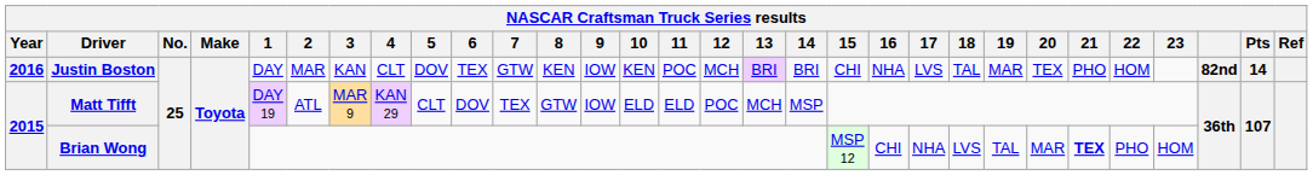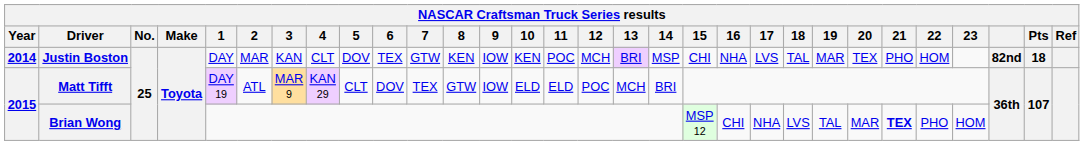 <table class="wikitable" style="text-align:center; font-size:75%">
 <tr>
 <th colspan=30><a href='#'>NASCAR Craftsman Truck Series</a> results</th>
 </tr>
 <tr>
 <th>Year</th>
 <th>Driver</th>
 <th>No.</th>
 <th>Make</th>
 <th>1</th>
 <th>2</th>
 <th>3</th>
 <th>4</th>
 <th>5</th>
 <th>6</th>
 <th>7</th>
 <th>8</th>
 <th>9</th>
 <th>10</th>
 <th>11</th>
 <th>12</th>
 <th>13</th>
 <th>14</th>
 <th>15</th>
 <th>16</th>
 <th>17</th>
 <th>18</th>
 <th>19</th>
 <th>20</th>
 <th>21</th>
 <th>22</th>
 <th>23</th>
 <th></th>
 <th>Pts</th>
 <th>Ref</th>
 </tr>
 <tr>
-<th><a href='#'>2016</a></th>
+<th><a href='#'>2014</a></th>
 <th><a href='#'>Justin Boston</a></th>
 <th rowspan="3">25</th>
 <th rowspan="3"><a href='#'>Toyota</a></th>
 <td><a href='#'>DAY</a></td>
 <td><a href='#'>MAR</a></td>
 <td><a href='#'>KAN</a></td>
 <td><a href='#'>CLT</a></td>
 <td><a href='#'>DOV</a></td>
 <td><a href='#'>TEX</a></td>
 <td><a href='#'>GTW</a></td>
 <td><a href='#'>KEN</a></td>
 <td><a href='#'>IOW</a></td>
 <td><a href='#'>KEN</a></td>
 <td><a href='#'>POC</a></td>
 <td><a href='#'>MCH</a></td>
 <td style="background:#EFCFFF;"><a href='#'>BRI</a><br></td>
-<td><a href='#'>BRI</a></td>
+<td><a href='#'>MSP</a></td>
 <td><a href='#'>CHI</a></td>
 <td><a href='#'>NHA</a></td>
 <td><a href='#'>LVS</a></td>
 <td><a href='#'>TAL</a></td>
 <td><a href='#'>MAR</a></td>
 <td><a href='#'>TEX</a></td>
 <td><a href='#'>PHO</a></td>
 <td><a href='#'>HOM</a></td>
 <td></td>
 <th>82nd</th>
-<th>14</th>
+<th>18</th>
 <th></th>
 </tr>
 <tr>
 <th rowspan="2"><a href='#'>2015</a></th>
 <th><a href='#'>Matt Tifft</a></th>
 <td style="background:#EFCFFF;"><a href='#'>DAY</a><br><small>19</small></td>
 <td><a href='#'>ATL</a></td>
 <td style="background:#FFDF9F;"><a href='#'>MAR</a><br><small>9</small></td>
 <td style="background:#EFCFFF;"><a href='#'>KAN</a><br><small>29</small></td>
 <td><a href='#'>CLT</a></td>
 <td><a href='#'>DOV</a></td>
 <td><a href='#'>TEX</a></td>
 <td><a href='#'>GTW</a></td>
 <td><a href='#'>IOW</a></td>
 <td><a href='#'>ELD</a></td>
 <td><a href='#'>ELD</a></td>
 <td><a href='#'>POC</a></td>
 <td><a href='#'>MCH</a></td>
-<td><a href='#'>MSP</a></td>
+<td><a href='#'>BRI</a></td>
 <td colspan="9"></td>
 <th rowspan="2">36th</th>
 <th rowspan="2">107</th>
 <th rowspan="2"></th>
 </tr>
 <tr>
 <th><a href='#'>Brian Wong</a></th>
 <td colspan="14"></td>
 <td style="background:#DFFFDF;"><a href='#'>MSP</a><br><small>12</small></td>
 <td><a href='#'>CHI</a></td>
 <td><a href='#'>NHA</a></td>
 <td><a href='#'>LVS</a></td>
 <td><a href='#'>TAL</a></td>
 <td><a href='#'>MAR</a></td>
 <td><strong><a href='#'>TEX</a></strong></td>
 <td><a href='#'>PHO</a></td>
 <td><a href='#'>HOM</a></td>
 </tr>
 </table>
